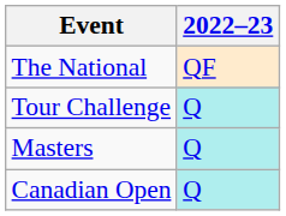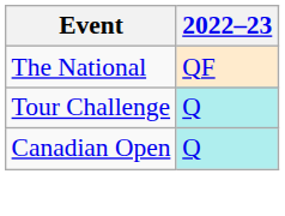 <table class="wikitable" border="1">
 <tr>
 <th>Event</th>
 <th><a href='#'>2022–23</a></th>
 </tr>
 <tr>
 <td><a href='#'>The National</a></td>
 <td style="background:#ffebcd;"><a href='#'>QF</a></td>
 </tr>
 <tr>
 <td><a href='#'>Tour Challenge</a></td>
 <td style="background:#afeeee;"><a href='#'>Q</a></td>
 </tr>
 <tr>
-<td><a href='#'>Masters</a></td>
-<td style="background:#afeeee;"><a href='#'>Q</a></td>
-</tr>
-<tr>
 <td><a href='#'>Canadian Open</a></td>
 <td style="background:#afeeee;"><a href='#'>Q</a></td>
 </tr>
 </table>
